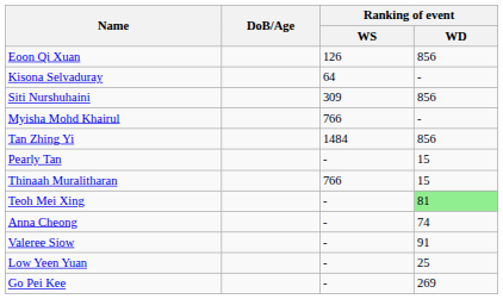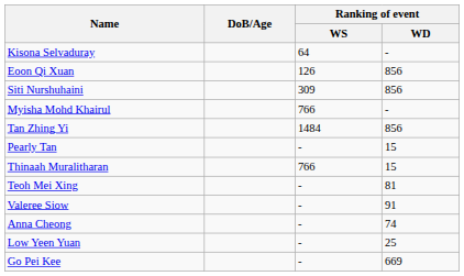 <table class="wikitable"  style="width:600px; font-size:95%;">
 <tr>
 <th align="left" rowspan="2">Name</th>
 <th align="left" rowspan="2">DoB/Age</th>
 <th align="center" colspan="2">Ranking of event</th>
 </tr>
 <tr>
 <th align="left">WS</th>
 <th align="left">WD</th>
 </tr>
 <tr>
+<td><a href='#'>Kisona Selvaduray</a></td>
+<td></td>
+<td>64</td>
+<td>-</td>
+</tr>
+<tr>
 <td><a href='#'>Eoon Qi Xuan</a></td>
 <td></td>
 <td>126</td>
 <td>856</td>
-</tr>
-<tr>
-<td><a href='#'>Kisona Selvaduray</a></td>
-<td></td>
-<td>64</td>
-<td>-</td>
 </tr>
 <tr>
 <td><a href='#'>Siti Nurshuhaini</a></td>
 <td></td>
 <td>309</td>
 <td>856</td>
 </tr>
 <tr>
 <td><a href='#'>Myisha Mohd Khairul</a></td>
 <td></td>
 <td>766</td>
 <td>-</td>
 </tr>
 <tr>
 <td><a href='#'>Tan Zhing Yi</a></td>
 <td></td>
 <td>1484</td>
 <td>856</td>
 </tr>
 <tr>
 <td><a href='#'>Pearly Tan</a></td>
 <td></td>
 <td>-</td>
 <td>15</td>
 </tr>
 <tr>
 <td><a href='#'>Thinaah Muralitharan</a></td>
 <td></td>
 <td>766</td>
 <td>15</td>
 </tr>
 <tr>
 <td><a href='#'>Teoh Mei Xing</a></td>
 <td></td>
 <td>-</td>
-<td style="background: lightgreen;">81</td>
+<td>81</td>
+</tr>
+<tr>
+<td><a href='#'>Valeree Siow</a></td>
+<td></td>
+<td>-</td>
+<td>91</td>
 </tr>
 <tr>
 <td><a href='#'>Anna Cheong</a></td>
 <td></td>
 <td>-</td>
 <td>74</td>
-</tr>
-<tr>
-<td><a href='#'>Valeree Siow</a></td>
-<td></td>
-<td>-</td>
-<td>91</td>
 </tr>
 <tr>
 <td><a href='#'>Low Yeen Yuan</a></td>
 <td></td>
 <td>-</td>
 <td>25</td>
 </tr>
 <tr>
 <td><a href='#'>Go Pei Kee</a></td>
 <td></td>
 <td>-</td>
-<td>269</td>
+<td>669</td>
 </tr>
 </table>
